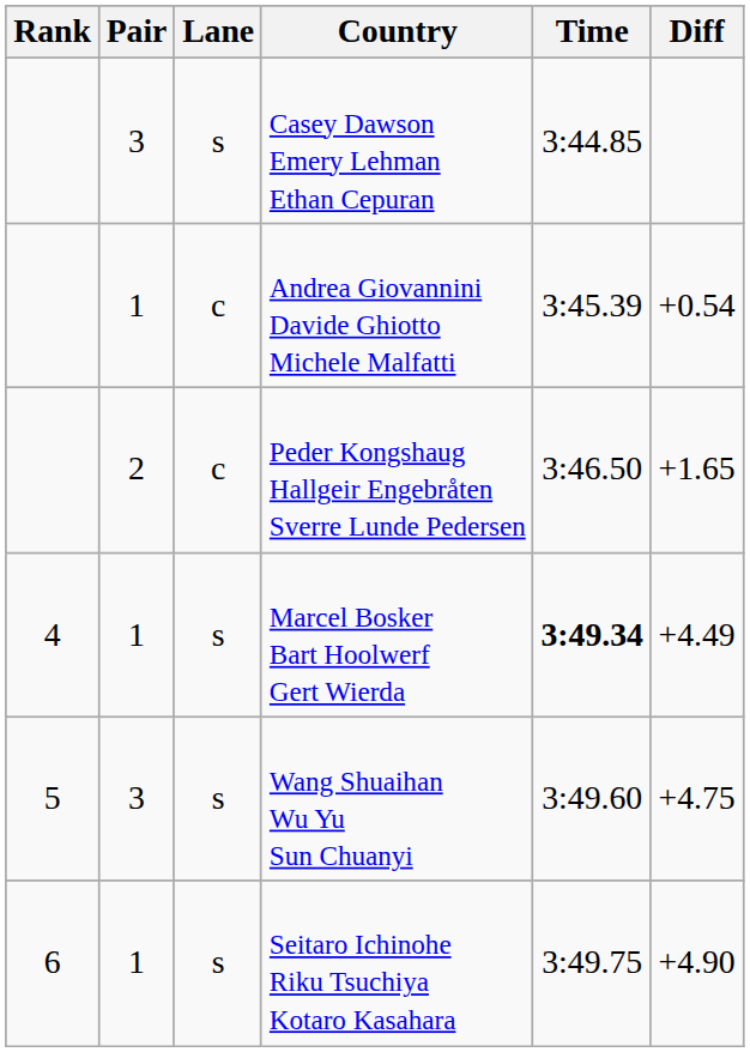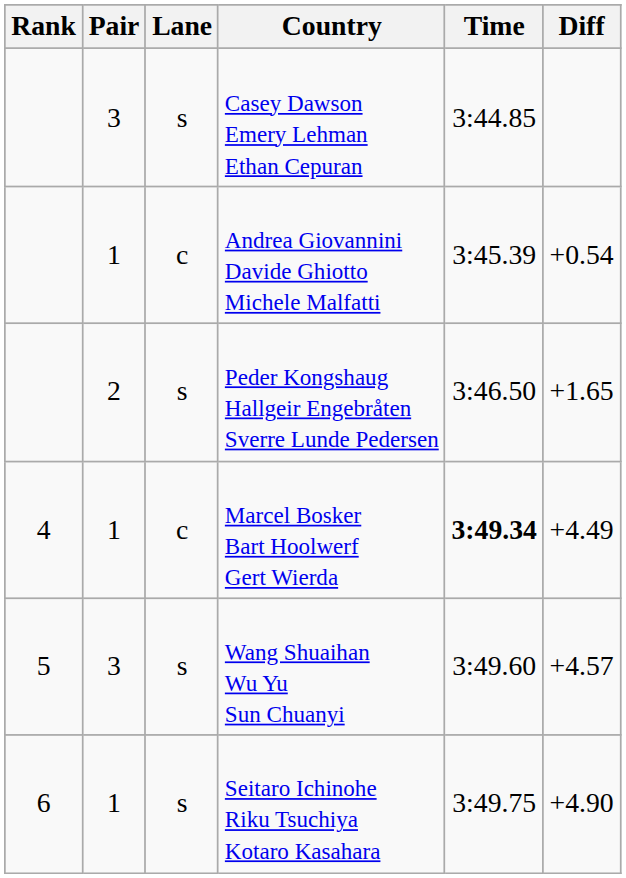 <table class="wikitable sortable" style="text-align:center">
 <tr>
 <th>Rank</th>
 <th>Pair</th>
 <th>Lane</th>
 <th>Country</th>
 <th>Time</th>
 <th>Diff</th>
 </tr>
 <tr>
 <td></td>
 <td>3</td>
 <td>s</td>
 <td align=left><br><small><a href='#'>Casey Dawson</a><br><a href='#'>Emery Lehman</a><br><a href='#'>Ethan Cepuran</a></small></td>
 <td>3:44.85</td>
 <td></td>
 </tr>
 <tr>
 <td></td>
 <td>1</td>
 <td>c</td>
 <td align=left><br><small><a href='#'>Andrea Giovannini</a><br><a href='#'>Davide Ghiotto</a><br><a href='#'>Michele Malfatti</a></small></td>
 <td>3:45.39</td>
 <td>+0.54</td>
 </tr>
 <tr>
 <td></td>
 <td>2</td>
-<td>c</td>
+<td>s</td>
 <td align=left><br><small><a href='#'>Peder Kongshaug</a><br><a href='#'>Hallgeir Engebråten</a><br><a href='#'>Sverre Lunde Pedersen</a></small></td>
 <td>3:46.50</td>
 <td>+1.65</td>
 </tr>
 <tr>
 <td>4</td>
 <td>1</td>
-<td>s</td>
+<td>c</td>
 <td align=left><br><small><a href='#'>Marcel Bosker</a><br><a href='#'>Bart Hoolwerf</a><br><a href='#'>Gert Wierda</a></small></td>
 <td><strong>3:49.34</strong></td>
 <td>+4.49</td>
 </tr>
 <tr>
 <td>5</td>
 <td>3</td>
 <td>s</td>
 <td align=left><br><small><a href='#'>Wang Shuaihan</a><br><a href='#'>Wu Yu</a><br><a href='#'>Sun Chuanyi</a></small></td>
 <td>3:49.60</td>
-<td>+4.75</td>
+<td>+4.57</td>
 </tr>
 <tr>
 <td>6</td>
 <td>1</td>
 <td>s</td>
 <td align=left><br><small><a href='#'>Seitaro Ichinohe</a><br><a href='#'>Riku Tsuchiya</a><br><a href='#'>Kotaro Kasahara</a></small></td>
 <td>3:49.75</td>
 <td>+4.90</td>
 </tr>
 </table>
